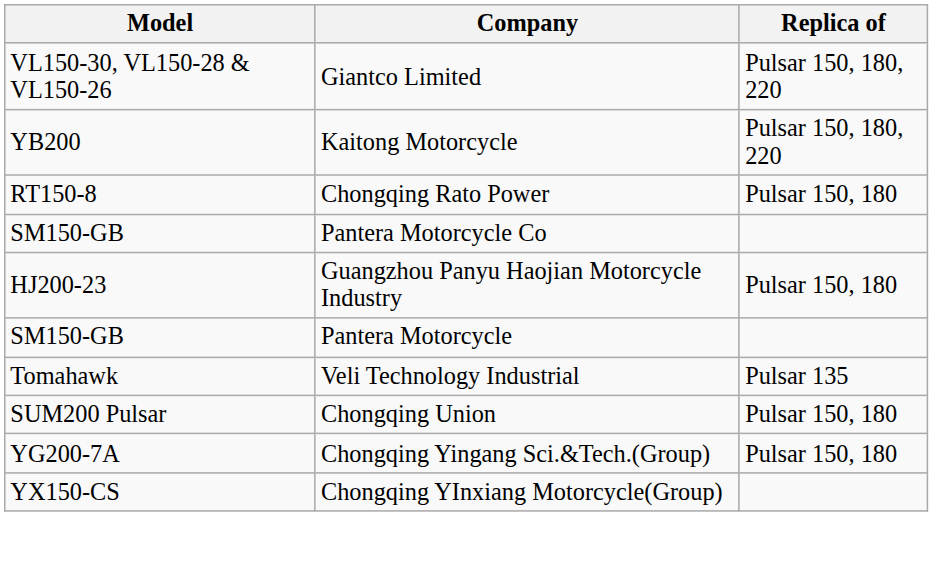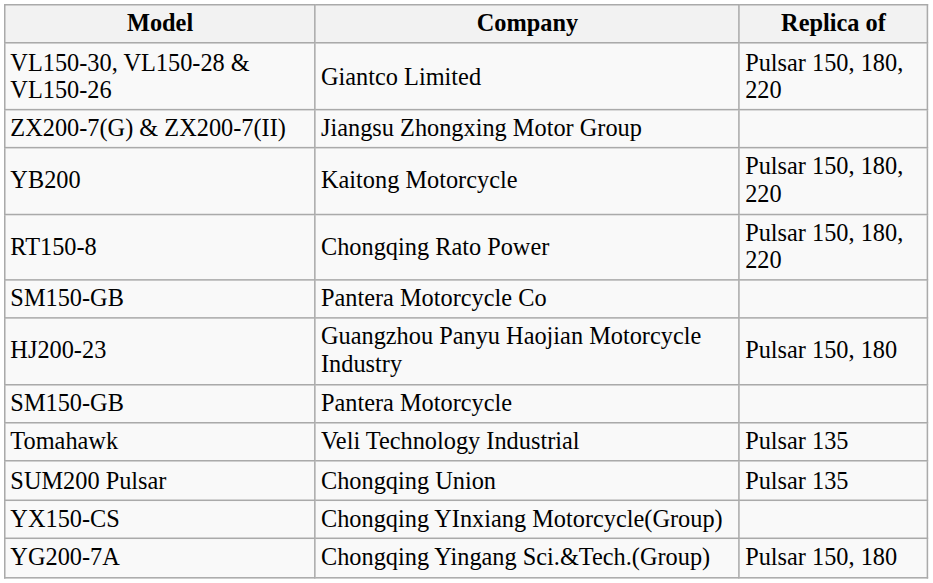 <table class="wikitable sortable">
 <tr>
 <th>Model</th>
 <th>Company</th>
 <th>Replica of</th>
 </tr>
 <tr>
 <td>VL150-30, VL150-28 & VL150-26</td>
 <td>Giantco Limited</td>
 <td>Pulsar 150, 180, 220</td>
 </tr>
 <tr>
+<td>ZX200-7(G) & ZX200-7(II)</td>
+<td>Jiangsu Zhongxing Motor Group</td>
+<td></td>
+</tr>
+<tr>
 <td>YB200</td>
 <td>Kaitong Motorcycle</td>
 <td>Pulsar 150, 180, 220</td>
 </tr>
 <tr>
 <td>RT150-8</td>
 <td>Chongqing Rato Power</td>
-<td>Pulsar 150, 180</td>
+<td>Pulsar 150, 180, 220</td>
 </tr>
 <tr>
 <td>SM150-GB</td>
 <td>Pantera Motorcycle Co</td>
 <td></td>
 </tr>
 <tr>
 <td>HJ200-23</td>
 <td>Guangzhou Panyu Haojian Motorcycle Industry</td>
 <td>Pulsar 150, 180</td>
 </tr>
 <tr>
 <td>SM150-GB</td>
 <td>Pantera Motorcycle</td>
 <td></td>
 </tr>
 <tr>
 <td>Tomahawk</td>
 <td>Veli Technology Industrial</td>
 <td>Pulsar 135</td>
 </tr>
 <tr>
 <td>SUM200 Pulsar</td>
 <td>Chongqing Union</td>
-<td>Pulsar 150, 180</td>
+<td>Pulsar 135</td>
+</tr>
+<tr>
+<td>YX150-CS</td>
+<td>Chongqing YInxiang Motorcycle(Group)</td>
+<td></td>
 </tr>
 <tr>
 <td>YG200-7A</td>
 <td>Chongqing Yingang Sci.&Tech.(Group)</td>
 <td>Pulsar 150, 180</td>
 </tr>
-<tr>
-<td>YX150-CS</td>
-<td>Chongqing YInxiang Motorcycle(Group)</td>
-<td></td>
-</tr>
 </table>
